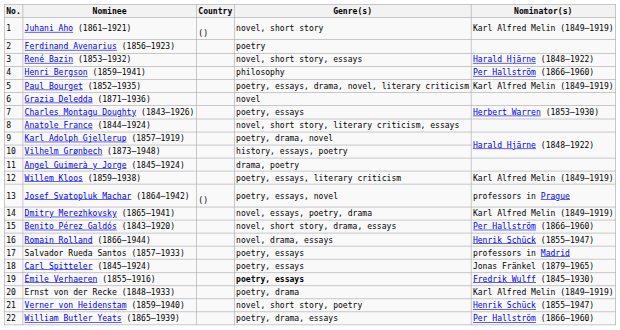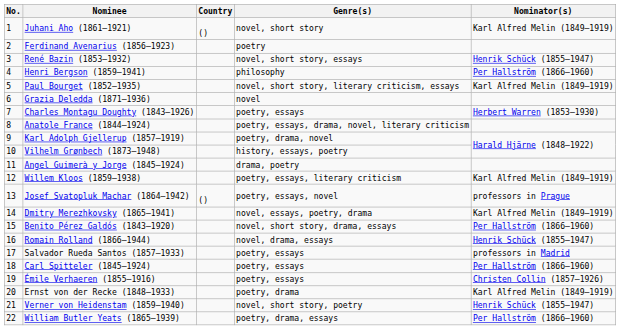 <table class="sortable wikitable mw-collapsible">
 <tr>
 <th scope=col>No.</th>
 <th scope=col>Nominee</th>
 <th scope=col>Country</th>
 <th scope=col>Genre(s)</th>
 <th scope=col>Nominator(s)</th>
 </tr>
 <tr>
 <td>1</td>
 <td><a href='#'>Juhani Aho</a> (1861–1921)</td>
 <td><br>()</td>
 <td>novel, short story</td>
 <td>Karl Alfred Melin (1849–1919)</td>
 </tr>
 <tr>
 <td>2</td>
 <td><a href='#'>Ferdinand Avenarius</a> (1856–1923)</td>
 <td></td>
 <td>poetry</td>
 <td></td>
 </tr>
 <tr>
 <td>3</td>
 <td><a href='#'>René Bazin</a> (1853–1932)</td>
 <td></td>
 <td>novel, short story, essays</td>
-<td><a href='#'>Harald Hjärne</a> (1848–1922)</td>
+<td><a href='#'>Henrik Schück</a> (1855–1947)</td>
 </tr>
 <tr>
 <td>4</td>
 <td><a href='#'>Henri Bergson</a> (1859–1941)</td>
 <td></td>
 <td>philosophy</td>
 <td><a href='#'>Per Hallström</a> (1866–1960)</td>
 </tr>
 <tr>
 <td>5</td>
 <td><a href='#'>Paul Bourget</a> (1852–1935)</td>
 <td></td>
-<td>poetry, essays, drama, novel, literary criticism</td>
+<td>novel, short story, literary criticism, essays</td>
 <td>Karl Alfred Melin (1849–1919)</td>
 </tr>
 <tr>
 <td>6</td>
 <td><a href='#'>Grazia Deledda</a> (1871–1936)</td>
 <td></td>
 <td>novel</td>
 <td></td>
 </tr>
 <tr>
 <td>7</td>
 <td><a href='#'>Charles Montagu Doughty</a> (1843–1926)</td>
 <td></td>
 <td>poetry, essays</td>
 <td><a href='#'>Herbert Warren</a> (1853–1930)</td>
 </tr>
 <tr>
 <td>8</td>
 <td><a href='#'>Anatole France</a> (1844–1924)</td>
 <td></td>
-<td>novel, short story, literary criticism, essays</td>
+<td>poetry, essays, drama, novel, literary criticism</td>
 <td></td>
 </tr>
 <tr>
 <td>9</td>
 <td><a href='#'>Karl Adolph Gjellerup</a> (1857–1919)</td>
 <td></td>
 <td>poetry, drama, novel</td>
 <td rowspan=2><a href='#'>Harald Hjärne</a> (1848–1922)</td>
 </tr>
 <tr>
 <td>10</td>
 <td><a href='#'>Vilhelm Grønbech</a> (1873–1948)</td>
 <td></td>
 <td>history, essays, poetry</td>
 </tr>
 <tr>
 <td>11</td>
 <td><a href='#'>Angel Guimerà y Jorge</a> (1845–1924)</td>
 <td></td>
 <td>drama, poetry</td>
 <td></td>
 </tr>
 <tr>
 <td>12</td>
 <td><a href='#'>Willem Kloos</a> (1859–1938)</td>
 <td></td>
 <td>poetry, essays, literary criticism</td>
 <td>Karl Alfred Melin (1849–1919)</td>
 </tr>
 <tr>
 <td>13</td>
 <td><a href='#'>Josef Svatopluk Machar</a> (1864–1942)</td>
 <td><br>()</td>
 <td>poetry, essays, novel</td>
 <td>professors in <a href='#'>Prague</a></td>
 </tr>
 <tr>
 <td>14</td>
 <td><a href='#'>Dmitry Merezhkovsky</a> (1865–1941)</td>
 <td></td>
 <td>novel, essays, poetry, drama</td>
 <td>Karl Alfred Melin (1849–1919)</td>
 </tr>
 <tr>
 <td>15</td>
 <td><a href='#'>Benito Pérez Galdós</a> (1843–1920)</td>
 <td></td>
 <td>novel, short story, drama, essays</td>
 <td><a href='#'>Per Hallström</a> (1866–1960)</td>
 </tr>
 <tr>
 <td>16</td>
 <td><a href='#'>Romain Rolland</a> (1866–1944)</td>
 <td></td>
 <td>novel, drama, essays</td>
 <td><a href='#'>Henrik Schück</a> (1855–1947)</td>
 </tr>
 <tr>
 <td>17</td>
 <td>Salvador Rueda Santos (1857–1933)</td>
 <td></td>
 <td>poetry, essays</td>
 <td>professors in <a href='#'>Madrid</a></td>
 </tr>
 <tr>
 <td>18</td>
 <td><a href='#'>Carl Spitteler</a> (1845–1924)</td>
 <td></td>
 <td>poetry, essays</td>
-<td>Jonas Fränkel (1879–1965)</td>
+<td><a href='#'>Per Hallström</a> (1866–1960)</td>
 </tr>
 <tr>
 <td>19</td>
 <td><a href='#'>Émile Verhaeren</a> (1855–1916)</td>
 <td></td>
-<td><strong>poetry, essays</strong></td>
-<td><a href='#'>Fredrik Wulff</a> (1845–1930)</td>
+<td>poetry, essays</td>
+<td><a href='#'>Christen Collin</a> (1857–1926)</td>
 </tr>
 <tr>
 <td>20</td>
 <td>Ernst von der Recke (1848–1933)</td>
 <td></td>
 <td>poetry, drama</td>
 <td>Karl Alfred Melin (1849–1919)</td>
 </tr>
 <tr>
 <td>21</td>
 <td><a href='#'>Verner von Heidenstam</a> (1859–1940)</td>
 <td></td>
 <td>novel, short story, poetry</td>
 <td><a href='#'>Henrik Schück</a> (1855–1947)</td>
 </tr>
 <tr>
 <td>22</td>
 <td><a href='#'>William Butler Yeats</a> (1865–1939)</td>
 <td></td>
 <td>poetry, drama, essays</td>
 <td><a href='#'>Per Hallström</a> (1866–1960)</td>
 </tr>
 </table>
